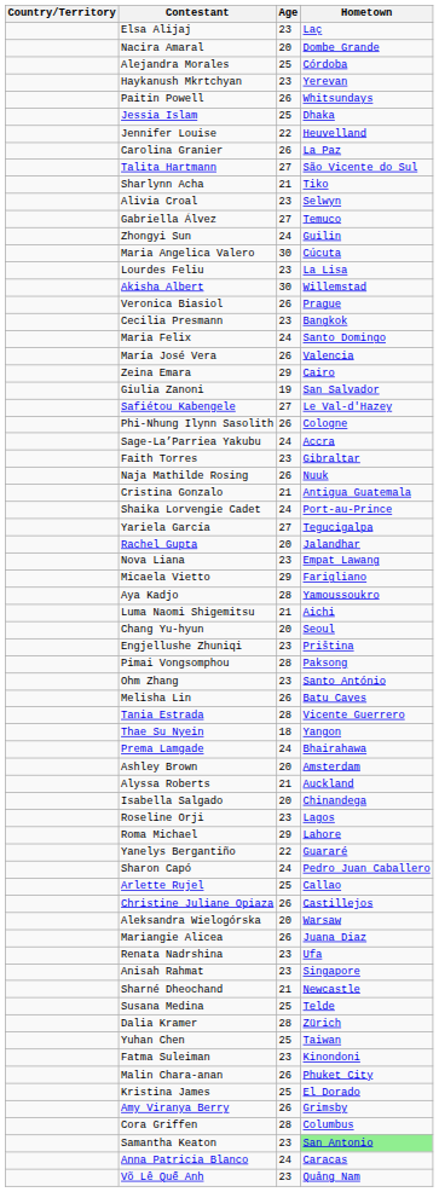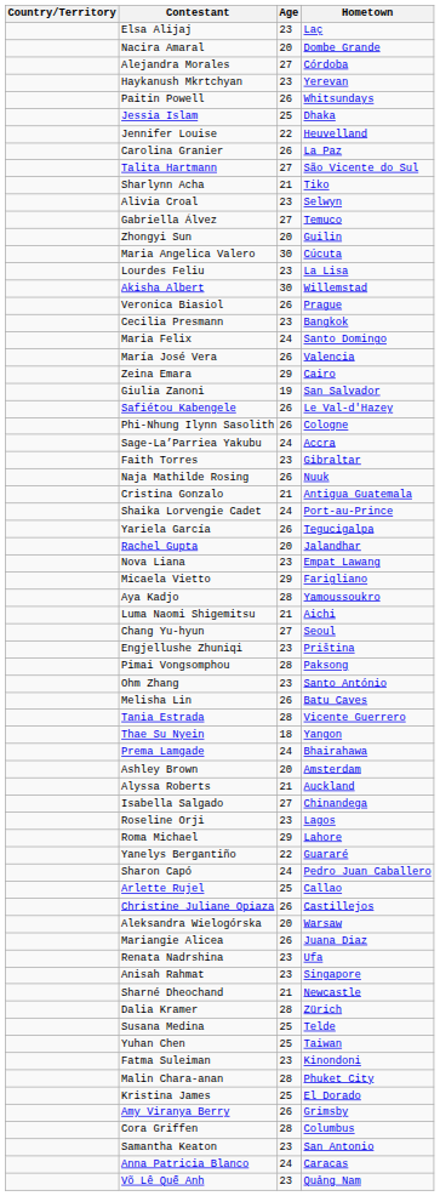 <table class="wikitable sortable" style="font-size: 95%;">
 <tr>
 <th>Country/Territory</th>
 <th>Contestant</th>
 <th>Age</th>
 <th>Hometown</th>
 </tr>
 <tr>
 <td></td>
 <td>Elsa Alijaj</td>
 <td>23</td>
 <td><a href='#'>Laç</a></td>
 </tr>
 <tr>
 <td></td>
 <td>Nacira Amaral</td>
 <td>20</td>
 <td><a href='#'>Dombe Grande</a></td>
 </tr>
 <tr>
 <td></td>
 <td>Alejandra Morales</td>
-<td>25</td>
+<td>27</td>
 <td><a href='#'>Córdoba</a></td>
 </tr>
 <tr>
 <td></td>
 <td>Haykanush Mkrtchyan</td>
 <td>23</td>
 <td><a href='#'>Yerevan</a></td>
 </tr>
 <tr>
 <td></td>
 <td>Paitin Powell</td>
 <td>26</td>
 <td><a href='#'>Whitsundays</a></td>
 </tr>
 <tr>
 <td></td>
 <td><a href='#'>Jessia Islam</a></td>
 <td>25</td>
 <td><a href='#'>Dhaka</a></td>
 </tr>
 <tr>
 <td></td>
 <td>Jennifer Louise</td>
 <td>22</td>
 <td><a href='#'>Heuvelland</a></td>
 </tr>
 <tr>
 <td></td>
 <td>Carolina Granier</td>
 <td>26</td>
 <td><a href='#'>La Paz</a></td>
 </tr>
 <tr>
 <td></td>
 <td><a href='#'>Talita Hartmann</a></td>
 <td>27</td>
 <td><a href='#'>São Vicente do Sul</a></td>
 </tr>
 <tr>
 <td></td>
 <td>Sharlynn Acha</td>
 <td>21</td>
 <td><a href='#'>Tiko</a></td>
 </tr>
 <tr>
 <td></td>
 <td>Alivia Croal</td>
 <td>23</td>
 <td><a href='#'>Selwyn</a></td>
 </tr>
 <tr>
 <td></td>
 <td>Gabriella Álvez</td>
 <td>27</td>
 <td><a href='#'>Temuco</a></td>
 </tr>
 <tr>
 <td></td>
 <td>Zhongyi Sun</td>
-<td>24</td>
+<td>20</td>
 <td><a href='#'>Guilin</a></td>
 </tr>
 <tr>
 <td></td>
 <td>Maria Angelica Valero</td>
 <td>30</td>
 <td><a href='#'>Cúcuta</a></td>
 </tr>
 <tr>
 <td></td>
 <td>Lourdes Feliu</td>
 <td>23</td>
 <td><a href='#'>La Lisa</a></td>
 </tr>
 <tr>
 <td></td>
 <td><a href='#'>Akisha Albert</a></td>
 <td>30</td>
 <td><a href='#'>Willemstad</a></td>
 </tr>
 <tr>
 <td></td>
 <td>Veronica Biasiol</td>
 <td>26</td>
 <td><a href='#'>Prague</a></td>
 </tr>
 <tr>
 <td></td>
 <td>Cecilia Presmann</td>
 <td>23</td>
 <td><a href='#'>Bangkok</a></td>
 </tr>
 <tr>
 <td></td>
 <td>Maria Felix</td>
 <td>24</td>
 <td><a href='#'>Santo Domingo</a></td>
 </tr>
 <tr>
 <td></td>
 <td>María José Vera</td>
 <td>26</td>
 <td><a href='#'>Valencia</a></td>
 </tr>
 <tr>
 <td></td>
 <td>Zeina Emara</td>
 <td>29</td>
 <td><a href='#'>Cairo</a></td>
 </tr>
 <tr>
 <td></td>
 <td>Giulia Zanoni</td>
 <td>19</td>
 <td><a href='#'>San Salvador</a></td>
 </tr>
 <tr>
 <td></td>
 <td><a href='#'>Safiétou Kabengele</a></td>
-<td>27</td>
+<td>26</td>
 <td><a href='#'>Le Val-d'Hazey</a></td>
 </tr>
 <tr>
 <td></td>
 <td>Phi-Nhung Ilynn Sasolith</td>
 <td>26</td>
 <td><a href='#'>Cologne</a></td>
 </tr>
 <tr>
 <td></td>
 <td>Sage-La’Parriea Yakubu</td>
 <td>24</td>
 <td><a href='#'>Accra</a></td>
 </tr>
 <tr>
 <td></td>
 <td>Faith Torres</td>
 <td>23</td>
 <td><a href='#'>Gibraltar</a></td>
 </tr>
 <tr>
 <td></td>
 <td>Naja Mathilde Rosing</td>
 <td>26</td>
 <td><a href='#'>Nuuk</a></td>
 </tr>
 <tr>
 <td></td>
 <td>Cristina Gonzalo</td>
 <td>21</td>
 <td><a href='#'>Antigua Guatemala</a></td>
 </tr>
 <tr>
 <td></td>
 <td>Shaika Lorvengie Cadet</td>
 <td>24</td>
 <td><a href='#'>Port-au-Prince</a></td>
 </tr>
 <tr>
 <td></td>
 <td>Yariela García</td>
-<td>27</td>
+<td>26</td>
 <td><a href='#'>Tegucigalpa</a></td>
 </tr>
 <tr>
 <td></td>
 <td><a href='#'>Rachel Gupta</a></td>
 <td>20</td>
 <td><a href='#'>Jalandhar</a></td>
 </tr>
 <tr>
 <td></td>
 <td>Nova Liana</td>
 <td>23</td>
 <td><a href='#'>Empat Lawang</a></td>
 </tr>
 <tr>
 <td></td>
 <td>Micaela Vietto</td>
 <td>29</td>
 <td><a href='#'>Farigliano</a></td>
 </tr>
 <tr>
 <td></td>
 <td>Aya Kadjo</td>
 <td>28</td>
 <td><a href='#'>Yamoussoukro</a></td>
 </tr>
 <tr>
 <td></td>
 <td>Luma Naomi Shigemitsu</td>
 <td>21</td>
 <td><a href='#'>Aichi</a></td>
 </tr>
 <tr>
 <td></td>
 <td>Chang Yu-hyun</td>
-<td>20</td>
+<td>27</td>
 <td><a href='#'>Seoul</a></td>
 </tr>
 <tr>
 <td></td>
 <td>Engjellushe Zhuniqi</td>
 <td>23</td>
 <td><a href='#'>Priština</a></td>
 </tr>
 <tr>
 <td></td>
 <td>Pimai Vongsomphou</td>
 <td>28</td>
 <td><a href='#'>Paksong</a></td>
 </tr>
 <tr>
 <td></td>
 <td>Ohm Zhang</td>
 <td>23</td>
 <td><a href='#'>Santo António</a></td>
 </tr>
 <tr>
 <td></td>
 <td>Melisha Lin</td>
 <td>26</td>
 <td><a href='#'>Batu Caves</a></td>
 </tr>
 <tr>
 <td></td>
 <td><a href='#'>Tania Estrada</a></td>
 <td>28</td>
 <td><a href='#'>Vicente Guerrero</a></td>
 </tr>
 <tr>
 <td></td>
 <td><a href='#'>Thae Su Nyein</a></td>
 <td>18</td>
 <td><a href='#'>Yangon</a></td>
 </tr>
 <tr>
 <td></td>
 <td><a href='#'>Prema Lamgade</a></td>
 <td>24</td>
 <td><a href='#'>Bhairahawa</a></td>
 </tr>
 <tr>
 <td></td>
 <td>Ashley Brown</td>
 <td>20</td>
 <td><a href='#'>Amsterdam</a></td>
 </tr>
 <tr>
 <td></td>
 <td>Alyssa Roberts</td>
 <td>21</td>
 <td><a href='#'>Auckland</a></td>
 </tr>
 <tr>
 <td></td>
 <td>Isabella Salgado</td>
-<td>20</td>
+<td>27</td>
 <td><a href='#'>Chinandega</a></td>
 </tr>
 <tr>
 <td></td>
 <td>Roseline Orji</td>
 <td>23</td>
 <td><a href='#'>Lagos</a></td>
 </tr>
 <tr>
 <td></td>
 <td>Roma Michael</td>
 <td>29</td>
 <td><a href='#'>Lahore</a></td>
 </tr>
 <tr>
 <td></td>
 <td>Yanelys Bergantiño</td>
 <td>22</td>
 <td><a href='#'>Guararé</a></td>
 </tr>
 <tr>
 <td></td>
 <td>Sharon Capó</td>
 <td>24</td>
 <td><a href='#'>Pedro Juan Caballero</a></td>
 </tr>
 <tr>
 <td></td>
 <td><a href='#'>Arlette Rujel</a></td>
 <td>25</td>
 <td><a href='#'>Callao</a></td>
 </tr>
 <tr>
 <td></td>
 <td><a href='#'>Christine Juliane Opiaza</a></td>
 <td>26</td>
 <td><a href='#'>Castillejos</a></td>
 </tr>
 <tr>
 <td></td>
 <td>Aleksandra Wielogórska</td>
 <td>20</td>
 <td><a href='#'>Warsaw</a></td>
 </tr>
 <tr>
 <td></td>
 <td>Mariangie Alicea</td>
 <td>26</td>
 <td><a href='#'>Juana Diaz</a></td>
 </tr>
 <tr>
 <td></td>
 <td>Renata Nadrshina</td>
 <td>23</td>
 <td><a href='#'>Ufa</a></td>
 </tr>
 <tr>
 <td></td>
 <td>Anisah Rahmat</td>
 <td>23</td>
 <td><a href='#'>Singapore</a></td>
 </tr>
 <tr>
 <td></td>
 <td>Sharné Dheochand</td>
 <td>21</td>
 <td><a href='#'>Newcastle</a></td>
 </tr>
 <tr>
 <td></td>
+<td>Dalia Kramer</td>
+<td>28</td>
+<td><a href='#'>Zürich</a></td>
+</tr>
+<tr>
+<td></td>
 <td>Susana Medina</td>
 <td>25</td>
 <td><a href='#'>Telde</a></td>
-</tr>
-<tr>
-<td></td>
-<td>Dalia Kramer</td>
-<td>28</td>
-<td><a href='#'>Zürich</a></td>
 </tr>
 <tr>
 <td></td>
 <td>Yuhan Chen</td>
 <td>25</td>
 <td><a href='#'>Taiwan</a></td>
 </tr>
 <tr>
 <td></td>
 <td>Fatma Suleiman</td>
 <td>23</td>
 <td><a href='#'>Kinondoni</a></td>
 </tr>
 <tr>
 <td></td>
 <td>Malin Chara-anan</td>
-<td>26</td>
+<td>28</td>
 <td><a href='#'>Phuket City</a></td>
 </tr>
 <tr>
 <td></td>
 <td>Kristina James</td>
 <td>25</td>
 <td><a href='#'>El Dorado</a></td>
 </tr>
 <tr>
 <td></td>
 <td><a href='#'>Amy Viranya Berry</a></td>
 <td>26</td>
 <td><a href='#'>Grimsby</a></td>
 </tr>
 <tr>
 <td></td>
 <td>Cora Griffen</td>
 <td>28</td>
 <td><a href='#'>Columbus</a></td>
 </tr>
 <tr>
 <td></td>
 <td>Samantha Keaton</td>
 <td>23</td>
-<td style="background: lightgreen;"><a href='#'>San Antonio</a></td>
+<td><a href='#'>San Antonio</a></td>
 </tr>
 <tr>
 <td></td>
 <td><a href='#'>Anna Patricia Blanco</a></td>
 <td>24</td>
 <td><a href='#'>Caracas</a></td>
 </tr>
 <tr>
 <td></td>
 <td><a href='#'>Võ Lê Quế Anh</a></td>
 <td>23</td>
 <td><a href='#'>Quảng Nam</a></td>
 </tr>
 </table>
